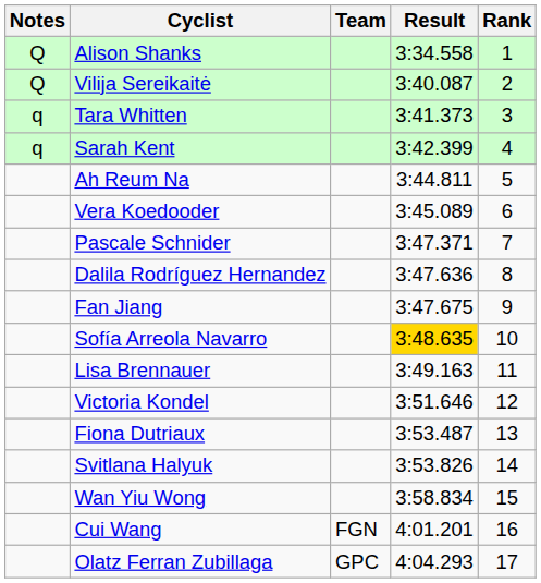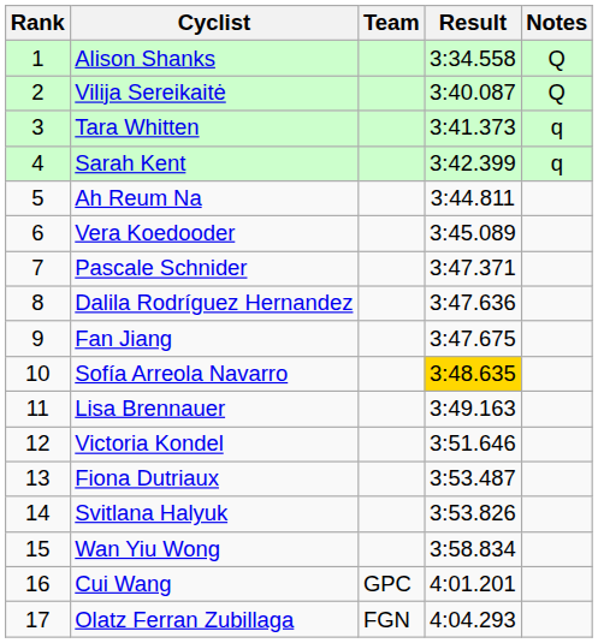 <table class="wikitable sortable" style="text-align:center;">
 <tr>
-<th class="unsortable">Notes</th>
+<th>Rank</th>
 <th class="unsortable">Cyclist</th>
 <th>Team</th>
 <th>Result</th>
-<th>Rank</th>
+<th class="unsortable">Notes</th>
 </tr>
 <tr bgcolor=ccffcc>
-<td>Q</td>
+<td>1</td>
 <td align="left"><a href='#'>Alison Shanks</a></td>
 <td align="left"></td>
 <td>3:34.558</td>
-<td>1</td>
+<td>Q</td>
 </tr>
 <tr bgcolor=ccffcc>
-<td>Q</td>
+<td>2</td>
 <td align="left"><a href='#'>Vilija Sereikaitė</a></td>
 <td align="left"></td>
 <td>3:40.087</td>
-<td>2</td>
+<td>Q</td>
 </tr>
 <tr bgcolor=ccffcc>
-<td>q</td>
+<td>3</td>
 <td align="left"><a href='#'>Tara Whitten</a></td>
 <td align="left"></td>
 <td>3:41.373</td>
-<td>3</td>
+<td>q</td>
 </tr>
 <tr bgcolor=ccffcc>
-<td>q</td>
+<td>4</td>
 <td align="left"><a href='#'>Sarah Kent</a></td>
 <td align="left"></td>
 <td>3:42.399</td>
-<td>4</td>
+<td>q</td>
 </tr>
 <tr>
-<td></td>
+<td>5</td>
 <td align="left"><a href='#'>Ah Reum Na</a></td>
 <td align="left"></td>
 <td>3:44.811</td>
-<td>5</td>
+<td></td>
 </tr>
 <tr>
-<td></td>
+<td>6</td>
 <td align="left"><a href='#'>Vera Koedooder</a></td>
 <td align="left"></td>
 <td>3:45.089</td>
-<td>6</td>
+<td></td>
 </tr>
 <tr>
-<td></td>
+<td>7</td>
 <td align="left"><a href='#'>Pascale Schnider</a></td>
 <td align="left"></td>
 <td>3:47.371</td>
-<td>7</td>
+<td></td>
 </tr>
 <tr>
-<td></td>
+<td>8</td>
 <td align="left"><a href='#'>Dalila Rodríguez Hernandez</a></td>
 <td align="left"></td>
 <td>3:47.636</td>
-<td>8</td>
+<td></td>
 </tr>
 <tr>
-<td></td>
+<td>9</td>
 <td align="left"><a href='#'>Fan Jiang</a></td>
 <td align="left"></td>
 <td>3:47.675</td>
-<td>9</td>
+<td></td>
 </tr>
 <tr>
-<td></td>
+<td>10</td>
 <td align="left"><a href='#'>Sofía Arreola Navarro</a></td>
 <td align="left"></td>
 <td style="background: gold;">3:48.635</td>
-<td>10</td>
+<td></td>
 </tr>
 <tr>
-<td></td>
+<td>11</td>
 <td align="left"><a href='#'>Lisa Brennauer</a></td>
 <td align="left"></td>
 <td>3:49.163</td>
-<td>11</td>
+<td></td>
 </tr>
 <tr>
-<td></td>
+<td>12</td>
 <td align="left"><a href='#'>Victoria Kondel</a></td>
 <td align="left"></td>
 <td>3:51.646</td>
-<td>12</td>
+<td></td>
 </tr>
 <tr>
-<td></td>
+<td>13</td>
 <td align="left"><a href='#'>Fiona Dutriaux</a></td>
 <td align="left"></td>
 <td>3:53.487</td>
-<td>13</td>
+<td></td>
 </tr>
 <tr>
-<td></td>
+<td>14</td>
 <td align="left"><a href='#'>Svitlana Halyuk</a></td>
 <td align="left"></td>
 <td>3:53.826</td>
-<td>14</td>
+<td></td>
 </tr>
 <tr>
-<td></td>
+<td>15</td>
 <td align="left"><a href='#'>Wan Yiu Wong</a></td>
 <td align="left"></td>
 <td>3:58.834</td>
-<td>15</td>
+<td></td>
 </tr>
 <tr>
+<td>16</td>
+<td align="left"><a href='#'>Cui Wang</a></td>
+<td align="left">GPC</td>
+<td>4:01.201</td>
 <td></td>
-<td align="left"><a href='#'>Cui Wang</a></td>
-<td align="left">FGN</td>
-<td>4:01.201</td>
-<td>16</td>
 </tr>
 <tr>
+<td>17</td>
+<td align="left"><a href='#'>Olatz Ferran Zubillaga</a></td>
+<td align="left">FGN</td>
+<td>4:04.293</td>
 <td></td>
-<td align="left"><a href='#'>Olatz Ferran Zubillaga</a></td>
-<td align="left">GPC</td>
-<td>4:04.293</td>
-<td>17</td>
 </tr>
 </table>
